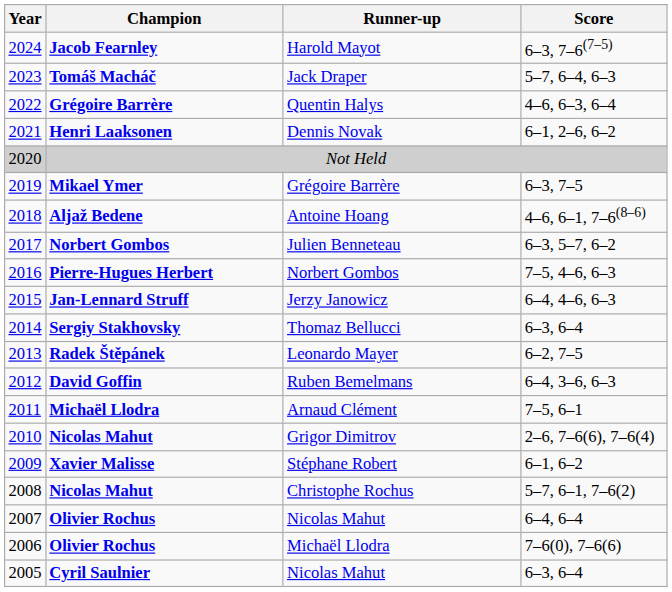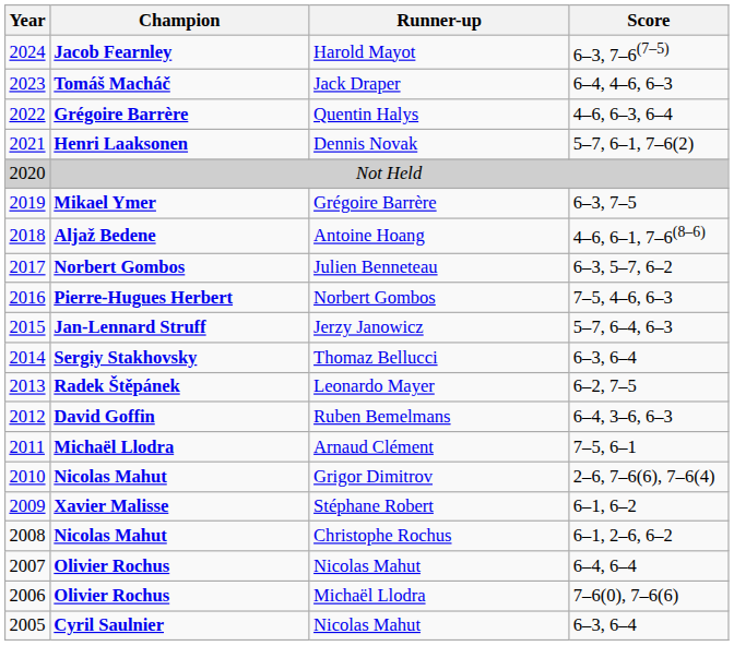 <table class="wikitable" style="font-size:90%">
 <tr>
 <th>Year</th>
 <th width="200">Champion</th>
 <th width="200">Runner-up</th>
 <th width="120">Score</th>
 </tr>
 <tr>
 <td><a href='#'>2024</a></td>
 <td> <strong><a href='#'>Jacob Fearnley</a></strong></td>
 <td> <a href='#'>Harold Mayot</a></td>
 <td>6–3, 7–6<sup>(7–5)</sup></td>
 </tr>
 <tr>
 <td><a href='#'>2023</a></td>
 <td> <strong><a href='#'>Tomáš Macháč</a></strong></td>
 <td> <a href='#'>Jack Draper</a></td>
-<td>5–7, 6–4, 6–3</td>
+<td>6–4, 4–6, 6–3</td>
 </tr>
 <tr>
 <td><a href='#'>2022</a></td>
 <td> <strong><a href='#'>Grégoire Barrère</a></strong></td>
 <td> <a href='#'>Quentin Halys</a></td>
 <td>4–6, 6–3, 6–4</td>
 </tr>
 <tr>
 <td><a href='#'>2021</a></td>
 <td> <strong><a href='#'>Henri Laaksonen</a></strong></td>
 <td> <a href='#'>Dennis Novak</a></td>
-<td>6–1, 2–6, 6–2</td>
+<td>5–7, 6–1, 7–6(2)</td>
 </tr>
 <tr>
 <td style="background:#cfcfcf">2020</td>
 <td colspan=3 align=center style="background:#cfcfcf"><em>Not Held</em></td>
 </tr>
 <tr>
 <td><a href='#'>2019</a></td>
 <td> <strong><a href='#'>Mikael Ymer</a></strong></td>
 <td> <a href='#'>Grégoire Barrère</a></td>
 <td>6–3, 7–5</td>
 </tr>
 <tr>
 <td><a href='#'>2018</a></td>
 <td> <strong><a href='#'>Aljaž Bedene</a></strong></td>
 <td> <a href='#'>Antoine Hoang</a></td>
 <td>4–6, 6–1, 7–6<sup>(8–6)</sup></td>
 </tr>
 <tr>
 <td><a href='#'>2017</a></td>
 <td> <strong><a href='#'>Norbert Gombos</a></strong></td>
 <td> <a href='#'>Julien Benneteau</a></td>
 <td>6–3, 5–7, 6–2</td>
 </tr>
 <tr>
 <td><a href='#'>2016</a></td>
 <td> <strong><a href='#'>Pierre-Hugues Herbert</a></strong></td>
 <td> <a href='#'>Norbert Gombos</a></td>
 <td>7–5, 4–6, 6–3</td>
 </tr>
 <tr>
 <td><a href='#'>2015</a></td>
 <td> <strong><a href='#'>Jan-Lennard Struff</a></strong></td>
 <td> <a href='#'>Jerzy Janowicz</a></td>
-<td>6–4, 4–6, 6–3</td>
+<td>5–7, 6–4, 6–3</td>
 </tr>
 <tr>
 <td><a href='#'>2014</a></td>
 <td> <strong><a href='#'>Sergiy Stakhovsky</a></strong></td>
 <td> <a href='#'>Thomaz Bellucci</a></td>
 <td>6–3, 6–4</td>
 </tr>
 <tr>
 <td><a href='#'>2013</a></td>
 <td> <strong><a href='#'>Radek Štěpánek</a></strong></td>
 <td> <a href='#'>Leonardo Mayer</a></td>
 <td>6–2, 7–5</td>
 </tr>
 <tr>
 <td><a href='#'>2012</a></td>
 <td> <strong><a href='#'>David Goffin</a></strong></td>
 <td> <a href='#'>Ruben Bemelmans</a></td>
 <td>6–4, 3–6, 6–3</td>
 </tr>
 <tr>
 <td><a href='#'>2011</a></td>
 <td> <strong><a href='#'>Michaël Llodra</a></strong></td>
 <td> <a href='#'>Arnaud Clément</a></td>
 <td>7–5, 6–1</td>
 </tr>
 <tr>
 <td><a href='#'>2010</a></td>
 <td> <strong><a href='#'>Nicolas Mahut</a></strong></td>
 <td> <a href='#'>Grigor Dimitrov</a></td>
 <td>2–6, 7–6(6), 7–6(4)</td>
 </tr>
 <tr>
 <td><a href='#'>2009</a></td>
 <td> <strong><a href='#'>Xavier Malisse</a></strong></td>
 <td> <a href='#'>Stéphane Robert</a></td>
 <td>6–1, 6–2</td>
 </tr>
 <tr>
 <td>2008</td>
 <td> <strong><a href='#'>Nicolas Mahut</a></strong></td>
 <td> <a href='#'>Christophe Rochus</a></td>
-<td>5–7, 6–1, 7–6(2)</td>
+<td>6–1, 2–6, 6–2</td>
 </tr>
 <tr>
 <td>2007</td>
 <td> <strong><a href='#'>Olivier Rochus</a></strong></td>
 <td> <a href='#'>Nicolas Mahut</a></td>
 <td>6–4, 6–4</td>
 </tr>
 <tr>
 <td>2006</td>
 <td> <strong><a href='#'>Olivier Rochus</a></strong></td>
 <td> <a href='#'>Michaël Llodra</a></td>
 <td>7–6(0), 7–6(6)</td>
 </tr>
 <tr>
 <td>2005</td>
 <td> <strong><a href='#'>Cyril Saulnier</a></strong></td>
 <td> <a href='#'>Nicolas Mahut</a></td>
 <td>6–3, 6–4</td>
 </tr>
 </table>
